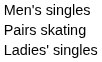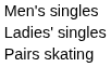 <table>
 <tr valign="top">
 <td>Men's singles<br> </td>
+<td></td>
+<td></td>
+<td></td>
+</tr>
+<tr valign="top">
+<td>Ladies' singles<br> </td>
 <td></td>
 <td></td>
 <td></td>
 </tr>
 <tr valign="top">
 <td>Pairs skating<br> </td>
 <td></td>
 <td></td>
 <td></td>
 </tr>
-<tr valign="top">
-<td>Ladies' singles<br> </td>
-<td></td>
-<td></td>
-<td></td>
-</tr>
 </table>
